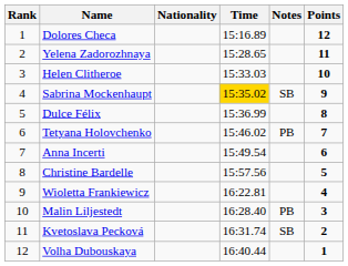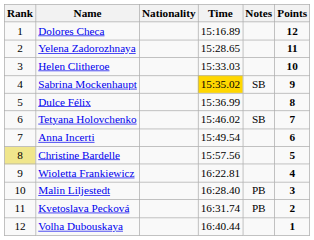 <table class="wikitable sortable" style="text-align:center">
 <tr>
 <th>Rank</th>
 <th>Name</th>
 <th>Nationality</th>
 <th>Time</th>
 <th>Notes</th>
 <th>Points</th>
 </tr>
 <tr>
 <td>1</td>
 <td align=left><a href='#'>Dolores Checa</a></td>
 <td align=left></td>
 <td>15:16.89</td>
 <td></td>
 <td><strong>12</strong></td>
 </tr>
 <tr>
 <td>2</td>
 <td align=left><a href='#'>Yelena Zadorozhnaya</a></td>
 <td align=left></td>
 <td>15:28.65</td>
 <td></td>
 <td><strong>11</strong></td>
 </tr>
 <tr>
 <td>3</td>
 <td align=left><a href='#'>Helen Clitheroe</a></td>
 <td align=left></td>
 <td>15:33.03</td>
 <td></td>
 <td><strong>10</strong></td>
 </tr>
 <tr>
 <td>4</td>
 <td align=left><a href='#'>Sabrina Mockenhaupt</a></td>
 <td align=left></td>
 <td style="background: gold;">15:35.02</td>
 <td>SB</td>
 <td><strong>9</strong></td>
 </tr>
 <tr>
 <td>5</td>
 <td align=left><a href='#'>Dulce Félix</a></td>
 <td align=left></td>
 <td>15:36.99</td>
 <td></td>
 <td><strong>8</strong></td>
 </tr>
 <tr>
 <td>6</td>
 <td align=left><a href='#'>Tetyana Holovchenko</a></td>
 <td align=left></td>
 <td>15:46.02</td>
-<td>PB</td>
+<td>SB</td>
 <td><strong>7</strong></td>
 </tr>
 <tr>
 <td>7</td>
 <td align=left><a href='#'>Anna Incerti</a></td>
 <td align=left></td>
 <td>15:49.54</td>
 <td></td>
 <td><strong>6</strong></td>
 </tr>
 <tr>
-<td>8</td>
+<td style="background: khaki;">8</td>
 <td align=left><a href='#'>Christine Bardelle</a></td>
 <td align=left></td>
 <td>15:57.56</td>
 <td></td>
 <td><strong>5</strong></td>
 </tr>
 <tr>
 <td>9</td>
 <td align=left><a href='#'>Wioletta Frankiewicz</a></td>
 <td align=left></td>
 <td>16:22.81</td>
 <td></td>
 <td><strong>4</strong></td>
 </tr>
 <tr>
 <td>10</td>
 <td align=left><a href='#'>Malin Liljestedt</a></td>
 <td align=left></td>
 <td>16:28.40</td>
 <td>PB</td>
 <td><strong>3</strong></td>
 </tr>
 <tr>
 <td>11</td>
 <td align=left><a href='#'>Kvetoslava Pecková</a></td>
 <td align=left></td>
 <td>16:31.74</td>
-<td>SB</td>
+<td>PB</td>
 <td><strong>2</strong></td>
 </tr>
 <tr>
 <td>12</td>
 <td align=left><a href='#'>Volha Dubouskaya</a></td>
 <td align=left></td>
 <td>16:40.44</td>
 <td></td>
 <td><strong>1</strong></td>
 </tr>
 </table>
